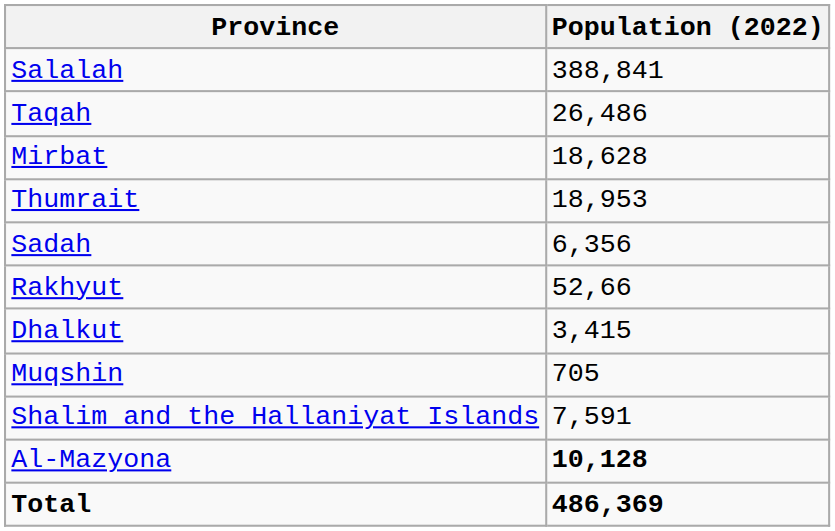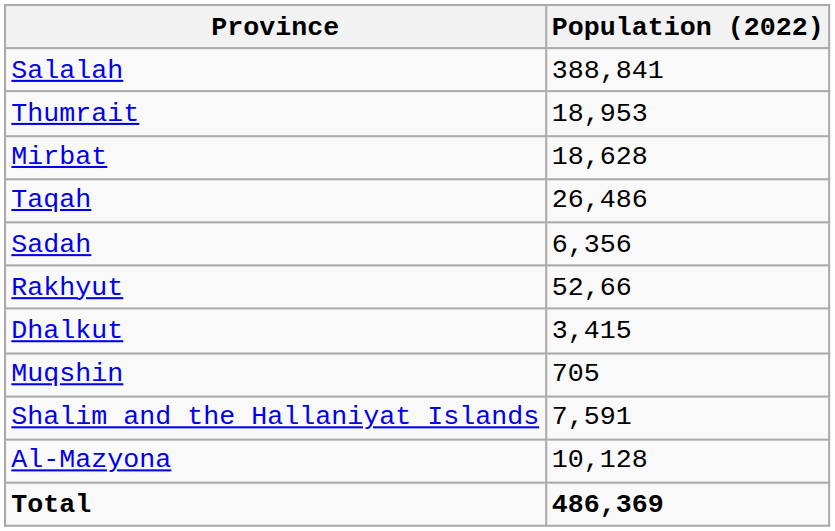 <table class="wikitable">
 <tr>
 <th>Province</th>
 <th>Population (2022)</th>
 </tr>
 <tr>
 <td><a href='#'>Salalah</a></td>
 <td>388,841</td>
 </tr>
 <tr>
-<td><a href='#'>Taqah</a></td>
-<td>26,486</td>
+<td><a href='#'>Thumrait</a></td>
+<td>18,953</td>
 </tr>
 <tr>
 <td><a href='#'>Mirbat</a></td>
 <td>18,628</td>
 </tr>
 <tr>
-<td><a href='#'>Thumrait</a></td>
-<td>18,953</td>
+<td><a href='#'>Taqah</a></td>
+<td>26,486</td>
 </tr>
 <tr>
 <td><a href='#'>Sadah</a></td>
 <td>6,356</td>
 </tr>
 <tr>
 <td><a href='#'>Rakhyut</a></td>
 <td>52,66</td>
 </tr>
 <tr>
 <td><a href='#'>Dhalkut</a></td>
 <td>3,415</td>
 </tr>
 <tr>
 <td><a href='#'>Muqshin</a></td>
 <td>705</td>
 </tr>
 <tr>
 <td><a href='#'>Shalim and the Hallaniyat Islands</a></td>
 <td>7,591</td>
 </tr>
 <tr>
 <td><a href='#'>Al-Mazyona</a></td>
-<td><strong>10,128</strong></td>
+<td>10,128</td>
 </tr>
 <tr>
 <td><strong>Total</strong></td>
 <td><strong>486,369</strong></td>
 </tr>
 </table>
